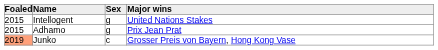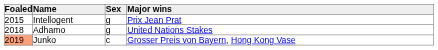 <table border="1" cellpadding="0" style="border-collapse: collapse; font-size:90%">
 <tr bgcolor="#eeeeee">
 <td width="35px"><strong>Foaled</strong></td>
 <td width="120px"><strong>Name</strong></td>
 <td width="35px"><strong>Sex</strong></td>
 <td width="510px"><strong>Major wins</strong></td>
 </tr>
 <tr>
 <td>2015</td>
 <td>Intellogent</td>
 <td>g</td>
-<td><a href='#'>United Nations Stakes</a></td>
+<td><a href='#'>Prix Jean Prat</a></td>
 </tr>
 <tr>
-<td>2015</td>
+<td>2018</td>
 <td>Adhamo</td>
 <td>g</td>
-<td><a href='#'>Prix Jean Prat</a></td>
+<td><a href='#'>United Nations Stakes</a></td>
 </tr>
 <tr>
 <td style="background: lightsalmon;">2019</td>
 <td>Junko</td>
 <td>c</td>
 <td><a href='#'>Grosser Preis von Bayern</a>, <a href='#'>Hong Kong Vase</a></td>
 </tr>
 </table>
